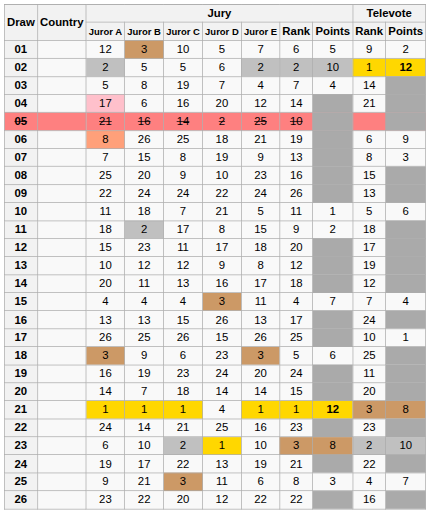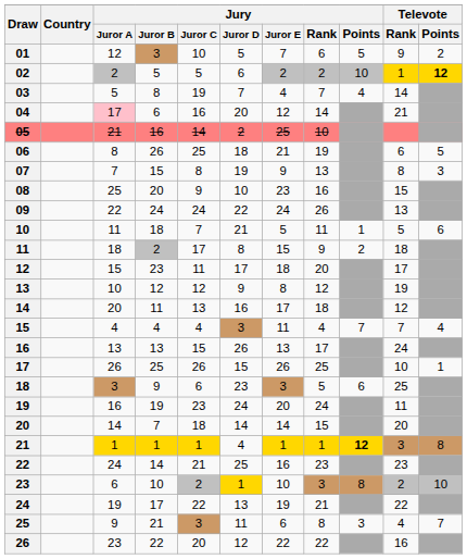 <table class="sortable wikitable collapsible plainrowheaders" style="text-align:center;">
 <tr>
 </tr>
 <tr>
 <th scope="col" rowspan="2">Draw</th>
 <th scope="col" rowspan="2">Country</th>
 <th scope="col" colspan="7">Jury</th>
 <th scope="col" colspan="2">Televote</th>
 </tr>
 <tr>
 <th scope="col"><small>Juror A</small></th>
 <th scope="col"><small>Juror B</small></th>
 <th scope="col"><small>Juror C</small></th>
 <th scope="col"><small>Juror D</small></th>
 <th scope="col"><small>Juror E</small></th>
 <th scope="col">Rank</th>
 <th scope="col" class="unsortable">Points</th>
 <th scope="col">Rank</th>
 <th scope="col" class="unsortable">Points</th>
 </tr>
 <tr>
 <th scope="row" style="text-align:center;">01</th>
 <td style="text-align:left;"></td>
 <td>12</td>
 <td style="background:#CC9966;">3</td>
 <td>10</td>
 <td>5</td>
 <td>7</td>
 <td>6</td>
 <td>5</td>
 <td>9</td>
 <td>2</td>
 </tr>
 <tr>
 <th scope="row" style="text-align:center;">02</th>
 <td style="text-align:left;"></td>
 <td style="background:silver;">2</td>
 <td>5</td>
 <td>5</td>
 <td>6</td>
 <td style="background:silver;">2</td>
 <td style="background:silver;">2</td>
 <td style="background:silver;">10</td>
 <td style="background:gold;">1</td>
 <td style="background:gold;"><strong>12</strong></td>
 </tr>
 <tr>
 <th scope="row" style="text-align:center;">03</th>
 <td style="text-align:left;"></td>
 <td>5</td>
 <td>8</td>
 <td>19</td>
 <td>7</td>
 <td>4</td>
 <td>7</td>
 <td>4</td>
 <td>14</td>
 <td style="background:#AAAAAA;"></td>
 </tr>
 <tr>
 <th scope="row" style="text-align:center;">04</th>
 <td style="text-align:left;"></td>
 <td style="background: pink;">17</td>
 <td>6</td>
 <td>16</td>
 <td>20</td>
 <td>12</td>
 <td>14</td>
 <td style="background:#AAAAAA;"></td>
 <td>21</td>
 <td style="background:#AAAAAA;"></td>
 </tr>
 <tr style="background:#FE8080">
 <th scope="row" style="text-align:center; background:#FE8080"><s>05</s></th>
 <td style="text-align:left;"><s></s> </td>
 <td><s>21</s></td>
 <td><s>16</s></td>
 <td><s>14</s></td>
 <td><s>2</s></td>
 <td><s>25</s></td>
 <td><s>10</s></td>
 <td style="background:#AAAAAA;"></td>
 <td></td>
 <td style="background:#AAAAAA;"></td>
 </tr>
 <tr>
 <th scope="row" style="text-align:center;">06</th>
 <td style="text-align:left;"></td>
-<td style="background: lightsalmon;">8</td>
+<td>8</td>
 <td>26</td>
 <td>25</td>
 <td>18</td>
 <td>21</td>
 <td>19</td>
 <td style="background:#AAAAAA;"></td>
 <td>6</td>
-<td>9</td>
+<td>5</td>
 </tr>
 <tr>
 <th scope="row" style="text-align:center;">07</th>
 <td style="text-align:left;"></td>
 <td>7</td>
 <td>15</td>
 <td>8</td>
 <td>19</td>
 <td>9</td>
 <td>13</td>
 <td style="background:#AAAAAA;"></td>
 <td>8</td>
 <td>3</td>
 </tr>
 <tr>
 <th scope="row" style="text-align:center;">08</th>
 <td style="text-align:left;"></td>
 <td>25</td>
 <td>20</td>
 <td>9</td>
 <td>10</td>
 <td>23</td>
 <td>16</td>
 <td style="background:#AAAAAA;"></td>
 <td>15</td>
 <td style="background:#AAAAAA;"></td>
 </tr>
 <tr>
 <th scope="row" style="text-align:center;">09</th>
 <td style="text-align:left;"></td>
 <td>22</td>
 <td>24</td>
 <td>24</td>
 <td>22</td>
 <td>24</td>
 <td>26</td>
 <td style="background:#AAAAAA;"></td>
 <td>13</td>
 <td style="background:#AAAAAA;"></td>
 </tr>
 <tr>
 <th scope="row" style="text-align:center;">10</th>
 <td style="text-align:left;"></td>
 <td>11</td>
 <td>18</td>
 <td>7</td>
 <td>21</td>
 <td>5</td>
 <td>11</td>
 <td>1</td>
 <td>5</td>
 <td>6</td>
 </tr>
 <tr>
 <th scope="row" style="text-align:center;">11</th>
 <td style="text-align:left;"></td>
 <td>18</td>
 <td style="background:silver;">2</td>
 <td>17</td>
 <td>8</td>
 <td>15</td>
 <td>9</td>
 <td>2</td>
 <td>18</td>
 <td style="background:#AAAAAA;"></td>
 </tr>
 <tr>
 <th scope="row" style="text-align:center;">12</th>
 <td style="text-align:left;"></td>
 <td>15</td>
 <td>23</td>
 <td>11</td>
 <td>17</td>
 <td>18</td>
 <td>20</td>
 <td style="background:#AAAAAA;"></td>
 <td>17</td>
 <td style="background:#AAAAAA;"></td>
 </tr>
 <tr>
 <th scope="row" style="text-align:center;">13</th>
 <td style="text-align:left;"></td>
 <td>10</td>
 <td>12</td>
 <td>12</td>
 <td>9</td>
 <td>8</td>
 <td>12</td>
 <td style="background:#AAAAAA;"></td>
 <td>19</td>
 <td style="background:#AAAAAA;"></td>
 </tr>
 <tr>
 <th scope="row" style="text-align:center;">14</th>
 <td style="text-align:left;"></td>
 <td>20</td>
 <td>11</td>
 <td>13</td>
 <td>16</td>
 <td>17</td>
 <td>18</td>
 <td style="background:#AAAAAA;"></td>
 <td>12</td>
 <td style="background:#AAAAAA;"></td>
 </tr>
 <tr>
 <th scope="row" style="text-align:center;">15</th>
 <td style="text-align:left;"></td>
 <td>4</td>
 <td>4</td>
 <td>4</td>
 <td style="background:#CC9966;">3</td>
 <td>11</td>
 <td>4</td>
 <td>7</td>
 <td>7</td>
 <td>4</td>
 </tr>
 <tr>
 <th scope="row" style="text-align:center;">16</th>
 <td style="text-align:left;"></td>
 <td>13</td>
 <td>13</td>
 <td>15</td>
 <td>26</td>
 <td>13</td>
 <td>17</td>
 <td style="background:#AAAAAA;"></td>
 <td>24</td>
 <td style="background:#AAAAAA;"></td>
 </tr>
 <tr>
 <th scope="row" style="text-align:center;">17</th>
 <td style="text-align:left;"></td>
 <td>26</td>
 <td>25</td>
 <td>26</td>
 <td>15</td>
 <td>26</td>
 <td>25</td>
 <td style="background:#AAAAAA;"></td>
 <td>10</td>
 <td>1</td>
 </tr>
 <tr>
 <th scope="row" style="text-align:center;">18</th>
 <td style="text-align:left;"></td>
 <td style="background:#CC9966;">3</td>
 <td>9</td>
 <td>6</td>
 <td>23</td>
 <td style="background:#CC9966;">3</td>
 <td>5</td>
 <td>6</td>
 <td>25</td>
 <td style="background:#AAAAAA;"></td>
 </tr>
 <tr>
 <th scope="row" style="text-align:center;">19</th>
 <td style="text-align:left;"></td>
 <td>16</td>
 <td>19</td>
 <td>23</td>
 <td>24</td>
 <td>20</td>
 <td>24</td>
 <td style="background:#AAAAAA;"></td>
 <td>11</td>
 <td style="background:#AAAAAA;"></td>
 </tr>
 <tr>
 <th scope="row" style="text-align:center;">20</th>
 <td style="text-align:left;"></td>
 <td>14</td>
 <td>7</td>
 <td>18</td>
 <td>14</td>
 <td>14</td>
 <td>15</td>
 <td style="background:#AAAAAA;"></td>
 <td>20</td>
 <td style="background:#AAAAAA;"></td>
 </tr>
 <tr>
 <th scope="row" style="text-align:center;">21</th>
 <td style="text-align:left;"></td>
 <td style="background:gold;">1</td>
 <td style="background:gold;">1</td>
 <td style="background:gold;">1</td>
 <td>4</td>
 <td style="background:gold;">1</td>
 <td style="background:gold;">1</td>
 <td style="background:gold;"><strong>12</strong></td>
 <td style="background:#CC9966;">3</td>
 <td style="background:#CC9966;">8</td>
 </tr>
 <tr>
 <th scope="row" style="text-align:center;">22</th>
 <td style="text-align:left;"></td>
 <td>24</td>
 <td>14</td>
 <td>21</td>
 <td>25</td>
 <td>16</td>
 <td>23</td>
 <td style="background:#AAAAAA;"></td>
 <td>23</td>
 <td style="background:#AAAAAA;"></td>
 </tr>
 <tr>
 <th scope="row" style="text-align:center;">23</th>
 <td style="text-align:left;"></td>
 <td>6</td>
 <td>10</td>
 <td style="background:silver;">2</td>
 <td style="background:gold;">1</td>
 <td>10</td>
 <td style="background:#CC9966;">3</td>
 <td style="background:#CC9966;">8</td>
 <td style="background:silver;">2</td>
 <td style="background:silver;">10</td>
 </tr>
 <tr>
 <th scope="row" style="text-align:center;">24</th>
 <td style="text-align:left;"></td>
 <td>19</td>
 <td>17</td>
 <td>22</td>
 <td>13</td>
 <td>19</td>
 <td>21</td>
 <td style="background:#AAAAAA;"></td>
 <td>22</td>
 <td style="background:#AAAAAA;"></td>
 </tr>
 <tr>
 <th scope="row" style="text-align:center;">25</th>
 <td style="text-align:left;"></td>
 <td>9</td>
 <td>21</td>
 <td style="background:#CC9966;">3</td>
 <td>11</td>
 <td>6</td>
 <td>8</td>
 <td>3</td>
 <td>4</td>
 <td>7</td>
 </tr>
 <tr>
 <th scope="row" style="text-align:center;">26</th>
 <td style="text-align:left;"></td>
 <td>23</td>
 <td>22</td>
 <td>20</td>
 <td>12</td>
 <td>22</td>
 <td>22</td>
 <td style="background:#AAAAAA;"></td>
 <td>16</td>
 <td style="background:#AAAAAA;"></td>
 </tr>
 </table>
